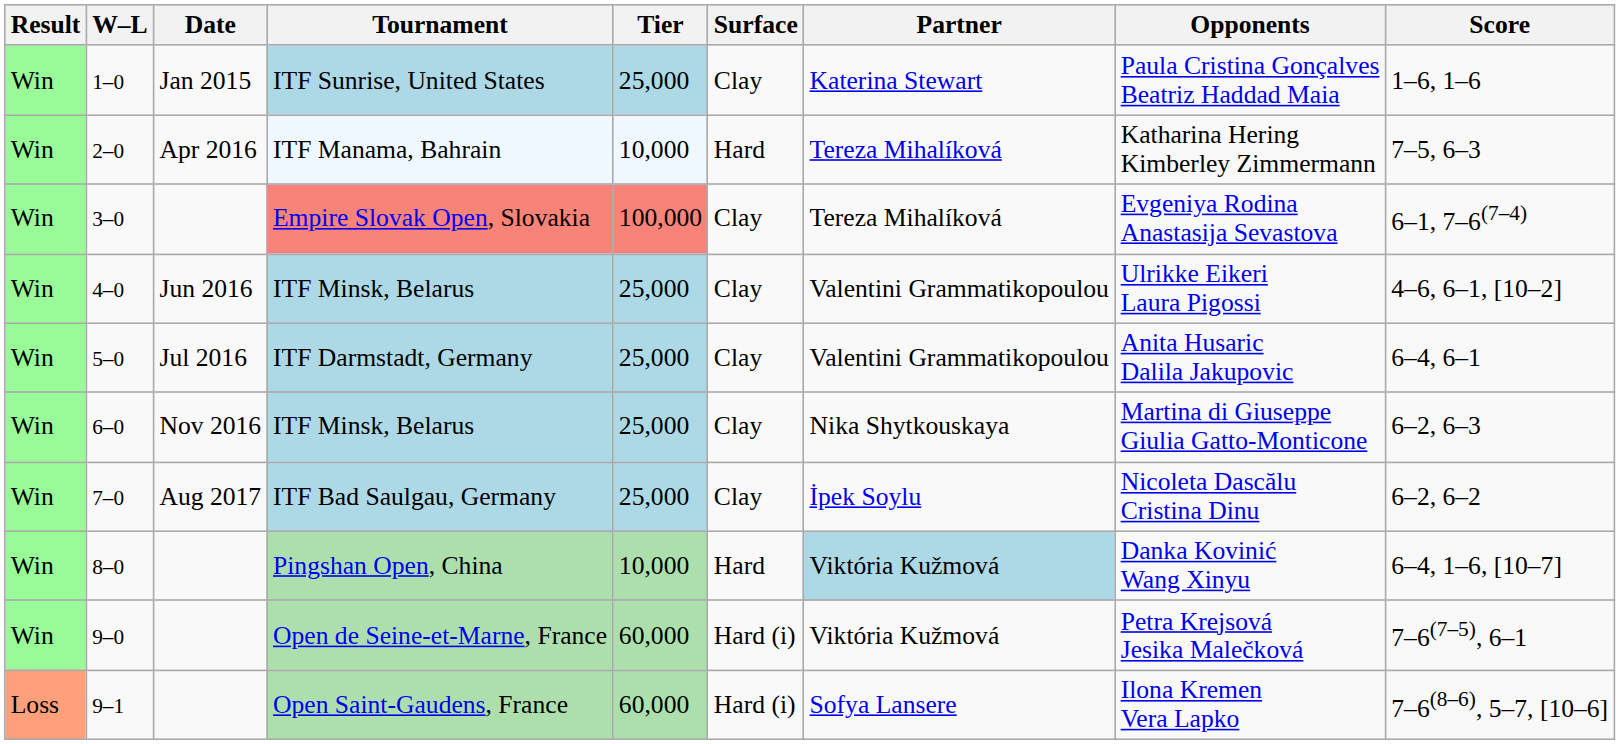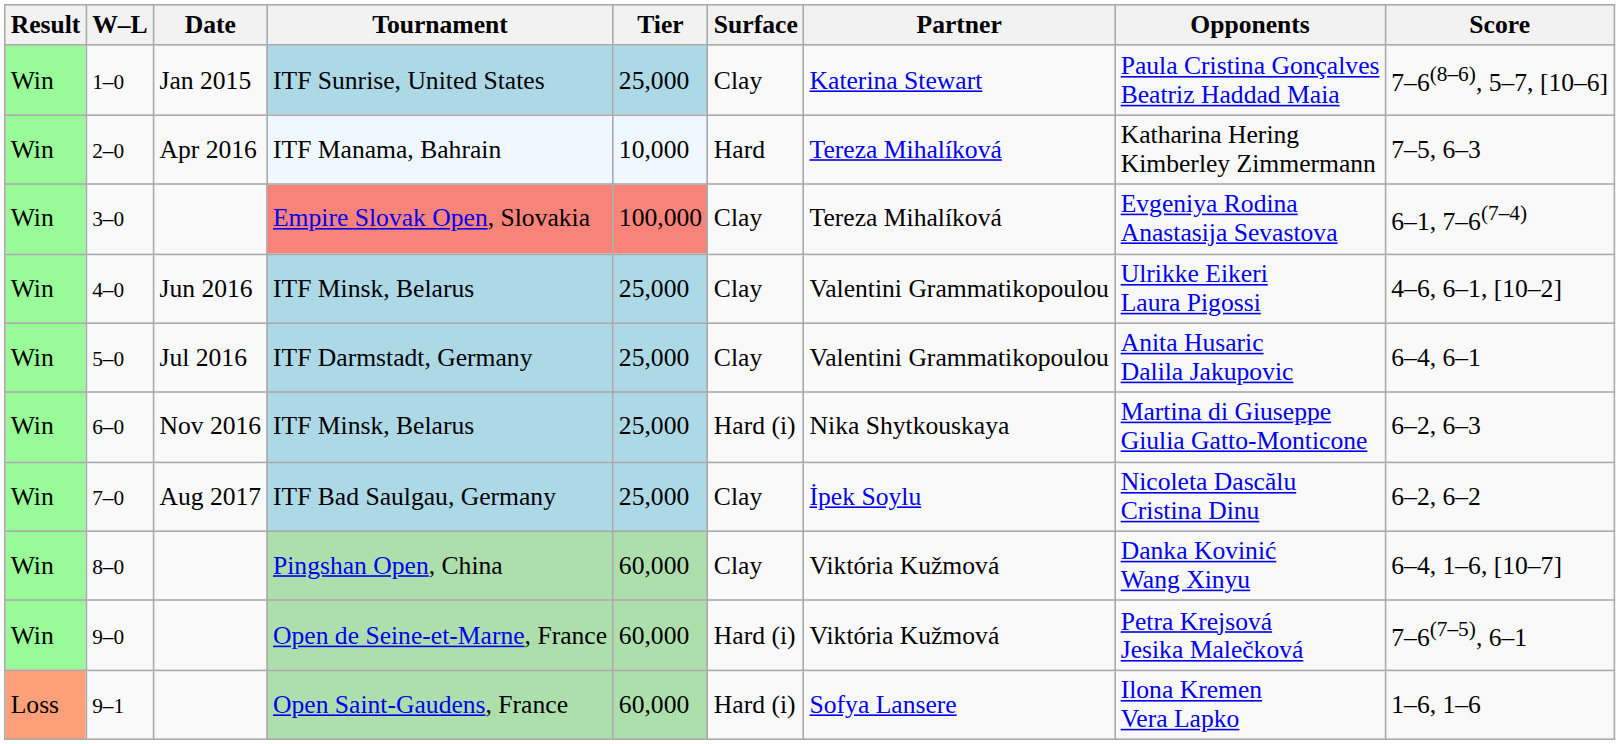 <table class="sortable wikitable nowrap">
 <tr>
 <th>Result</th>
 <th class="unsortable">W–L</th>
 <th>Date</th>
 <th>Tournament</th>
 <th>Tier</th>
 <th>Surface</th>
 <th>Partner</th>
 <th>Opponents</th>
 <th class="unsortable">Score</th>
 </tr>
 <tr>
 <td style="background:#98fb98;">Win</td>
 <td><small>1–0</small></td>
 <td>Jan 2015</td>
 <td style="background:lightblue;">ITF Sunrise, United States</td>
 <td style="background:lightblue;">25,000</td>
 <td>Clay</td>
 <td> <a href='#'>Katerina Stewart</a></td>
 <td> <a href='#'>Paula Cristina Gonçalves</a> <br>  <a href='#'>Beatriz Haddad Maia</a></td>
-<td>1–6, 1–6</td>
+<td>7–6<sup>(8–6)</sup>, 5–7, [10–6]</td>
 </tr>
 <tr>
 <td style="background:#98fb98;">Win</td>
 <td><small>2–0</small></td>
 <td>Apr 2016</td>
 <td style="background:#f0f8ff;">ITF Manama, Bahrain</td>
 <td style="background:#f0f8ff;">10,000</td>
 <td>Hard</td>
 <td> <a href='#'>Tereza Mihalíková</a></td>
 <td> Katharina Hering <br>  Kimberley Zimmermann</td>
 <td>7–5, 6–3</td>
 </tr>
 <tr>
 <td style="background:#98fb98;">Win</td>
 <td><small>3–0</small></td>
 <td><a href='#'></a></td>
 <td style="background:#f88379;"><a href='#'>Empire Slovak Open</a>, Slovakia</td>
 <td style="background:#f88379;">100,000</td>
 <td>Clay</td>
 <td> Tereza Mihalíková</td>
 <td> <a href='#'>Evgeniya Rodina</a> <br>  <a href='#'>Anastasija Sevastova</a></td>
 <td>6–1, 7–6<sup>(7–4)</sup></td>
 </tr>
 <tr>
 <td style="background:#98fb98;">Win</td>
 <td><small>4–0</small></td>
 <td>Jun 2016</td>
 <td style="background:lightblue;">ITF Minsk, Belarus</td>
 <td style="background:lightblue;">25,000</td>
 <td>Clay</td>
 <td> Valentini Grammatikopoulou</td>
 <td> <a href='#'>Ulrikke Eikeri</a> <br>  <a href='#'>Laura Pigossi</a></td>
 <td>4–6, 6–1, [10–2]</td>
 </tr>
 <tr>
 <td style="background:#98fb98;">Win</td>
 <td><small>5–0</small></td>
 <td>Jul 2016</td>
 <td style="background:lightblue;">ITF Darmstadt, Germany</td>
 <td style="background:lightblue;">25,000</td>
 <td>Clay</td>
 <td> Valentini Grammatikopoulou</td>
 <td> <a href='#'>Anita Husaric</a> <br>  <a href='#'>Dalila Jakupovic</a></td>
 <td>6–4, 6–1</td>
 </tr>
 <tr>
 <td style="background:#98fb98;">Win</td>
 <td><small>6–0</small></td>
 <td>Nov 2016</td>
 <td style="background:lightblue;">ITF Minsk, Belarus</td>
 <td style="background:lightblue;">25,000</td>
-<td>Clay</td>
+<td>Hard (i)</td>
 <td> Nika Shytkouskaya</td>
 <td> <a href='#'>Martina di Giuseppe</a> <br>  <a href='#'>Giulia Gatto-Monticone</a></td>
 <td>6–2, 6–3</td>
 </tr>
 <tr>
 <td style="background:#98fb98;">Win</td>
 <td><small>7–0</small></td>
 <td>Aug 2017</td>
 <td style="background:lightblue;">ITF Bad Saulgau, Germany</td>
 <td style="background:lightblue;">25,000</td>
 <td>Clay</td>
 <td> <a href='#'>İpek Soylu</a></td>
 <td> <a href='#'>Nicoleta Dascălu</a> <br>  <a href='#'>Cristina Dinu</a></td>
 <td>6–2, 6–2</td>
 </tr>
 <tr>
 <td style="background:#98fb98;">Win</td>
 <td><small>8–0</small></td>
 <td><a href='#'></a></td>
 <td style="background:#addfad;"><a href='#'>Pingshan Open</a>, China</td>
-<td style="background:#addfad;">10,000</td>
-<td>Hard</td>
-<td style="background: lightblue;"> Viktória Kužmová</td>
+<td style="background:#addfad;">60,000</td>
+<td>Clay</td>
+<td> Viktória Kužmová</td>
 <td> <a href='#'>Danka Kovinić</a> <br>  <a href='#'>Wang Xinyu</a></td>
 <td>6–4, 1–6, [10–7]</td>
 </tr>
 <tr>
 <td style="background:#98fb98;">Win</td>
 <td><small>9–0</small></td>
 <td><a href='#'></a></td>
 <td style="background:#addfad;"><a href='#'>Open de Seine-et-Marne</a>, France</td>
 <td style="background:#addfad;">60,000</td>
 <td>Hard (i)</td>
 <td> Viktória Kužmová</td>
 <td> <a href='#'>Petra Krejsová</a> <br>  <a href='#'>Jesika Malečková</a></td>
 <td>7–6<sup>(7–5)</sup>, 6–1</td>
 </tr>
 <tr>
 <td style="background:#ffa07a;">Loss</td>
 <td><small>9–1</small></td>
 <td><a href='#'></a></td>
 <td style="background:#addfad;"><a href='#'>Open Saint-Gaudens</a>, France</td>
 <td style="background:#addfad;">60,000</td>
 <td>Hard (i)</td>
 <td> <a href='#'>Sofya Lansere</a></td>
 <td> <a href='#'>Ilona Kremen</a> <br>  <a href='#'>Vera Lapko</a></td>
-<td>7–6<sup>(8–6)</sup>, 5–7, [10–6]</td>
+<td>1–6, 1–6</td>
 </tr>
 </table>
